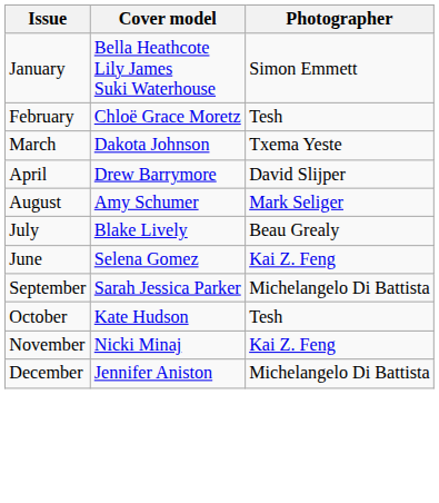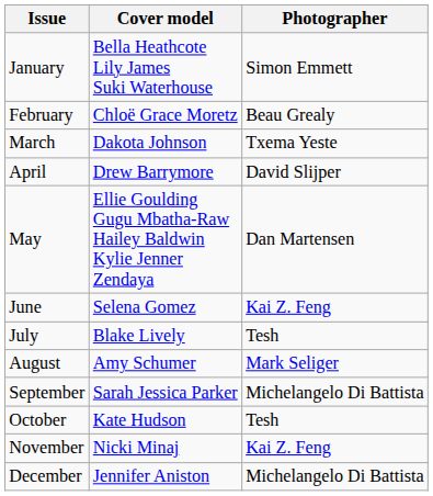 <table class="sortable wikitable">
 <tr>
 <th>Issue</th>
 <th>Cover model</th>
 <th>Photographer</th>
 </tr>
 <tr>
 <td>January</td>
 <td><a href='#'>Bella Heathcote</a><br><a href='#'>Lily James</a><br><a href='#'>Suki Waterhouse</a></td>
 <td>Simon Emmett</td>
 </tr>
 <tr>
 <td>February</td>
 <td><a href='#'>Chloë Grace Moretz</a></td>
-<td>Tesh</td>
+<td>Beau Grealy</td>
 </tr>
 <tr>
 <td>March</td>
 <td><a href='#'>Dakota Johnson</a></td>
 <td>Txema Yeste</td>
 </tr>
 <tr>
 <td>April</td>
 <td><a href='#'>Drew Barrymore</a></td>
 <td>David Slijper</td>
 </tr>
 <tr>
-<td>August</td>
-<td><a href='#'>Amy Schumer</a></td>
-<td><a href='#'>Mark Seliger</a></td>
-</tr>
-<tr>
-<td>July</td>
-<td><a href='#'>Blake Lively</a></td>
-<td>Beau Grealy</td>
+<td>May</td>
+<td><a href='#'>Ellie Goulding</a><br><a href='#'>Gugu Mbatha-Raw</a><br><a href='#'>Hailey Baldwin</a><br><a href='#'>Kylie Jenner</a><br><a href='#'>Zendaya</a></td>
+<td>Dan Martensen</td>
 </tr>
 <tr>
 <td>June</td>
 <td><a href='#'>Selena Gomez</a></td>
 <td><a href='#'>Kai Z. Feng</a></td>
+</tr>
+<tr>
+<td>July</td>
+<td><a href='#'>Blake Lively</a></td>
+<td>Tesh</td>
+</tr>
+<tr>
+<td>August</td>
+<td><a href='#'>Amy Schumer</a></td>
+<td><a href='#'>Mark Seliger</a></td>
 </tr>
 <tr>
 <td>September</td>
 <td><a href='#'>Sarah Jessica Parker</a></td>
 <td>Michelangelo Di Battista</td>
 </tr>
 <tr>
 <td>October</td>
 <td><a href='#'>Kate Hudson</a></td>
 <td>Tesh</td>
 </tr>
 <tr>
 <td>November</td>
 <td><a href='#'>Nicki Minaj</a></td>
 <td><a href='#'>Kai Z. Feng</a></td>
 </tr>
 <tr>
 <td>December</td>
 <td><a href='#'>Jennifer Aniston</a></td>
 <td>Michelangelo Di Battista</td>
 </tr>
 </table>
